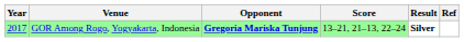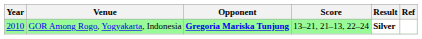 <table class="sortable wikitable" style="font-size: 90%;">
 <tr>
 <th>Year</th>
 <th>Venue</th>
 <th>Opponent</th>
 <th>Score</th>
 <th>Result</th>
 <th>Ref</th>
 </tr>
 <tr style="background:#98FB98">
-<td align="center"><a href='#'>2017</a></td>
+<td align="center"><a href='#'>2010</a></td>
 <td align="left"><a href='#'>GOR Among Rogo</a>, <a href='#'>Yogyakarta</a>, Indonesia</td>
 <td align="left"><strong> <a href='#'>Gregoria Mariska Tunjung</a></strong></td>
 <td align="left">13–21, 21–13, 22–24</td>
 <td style="text-align:left; background:white"> <strong>Silver</strong></td>
 <td style="text-align:center; background:white"></td>
 </tr>
 </table>
